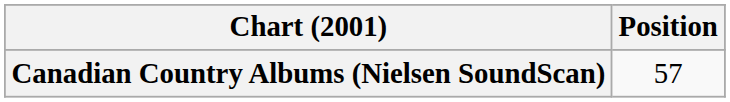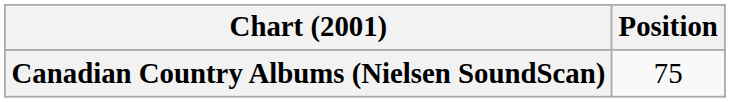 <table class="wikitable plainrowheaders">
 <tr>
 <th scope="col">Chart (2001)</th>
 <th scope="col">Position</th>
 </tr>
 <tr>
 <th scope="row">Canadian Country Albums (Nielsen SoundScan)</th>
-<td style="text-align:center;">57</td>
+<td style="text-align:center;">75</td>
 </tr>
 </table>
